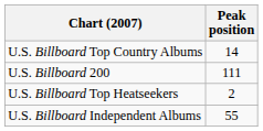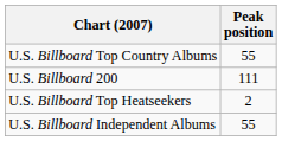 <table class="wikitable">
 <tr>
 <th>Chart (2007)</th>
 <th>Peak<br>position</th>
 </tr>
 <tr>
 <td>U.S. <em>Billboard</em> Top Country Albums</td>
-<td align="center">14</td>
+<td align="center">55</td>
 </tr>
 <tr>
 <td>U.S. <em>Billboard</em> 200</td>
 <td align="center">111</td>
 </tr>
 <tr>
 <td>U.S. <em>Billboard</em> Top Heatseekers</td>
 <td align="center">2</td>
 </tr>
 <tr>
 <td>U.S. <em>Billboard</em> Independent Albums</td>
 <td align="center">55</td>
 </tr>
 </table>
